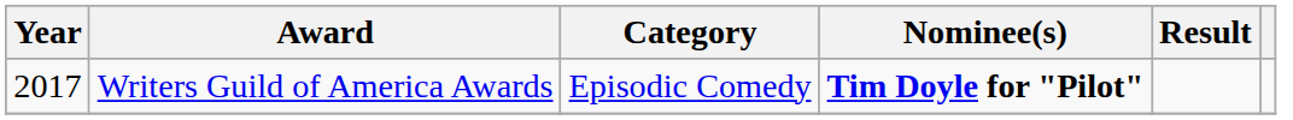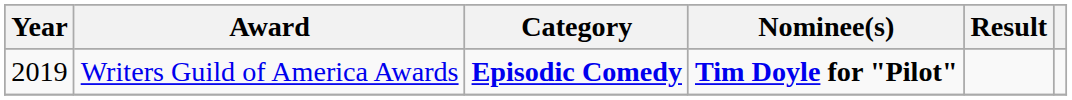 <table class="wikitable plainrowheaders">
 <tr>
 <th scope="col">Year</th>
 <th scope="col">Award</th>
 <th scope="col">Category</th>
 <th scope="col">Nominee(s)</th>
 <th scope="col">Result</th>
 <th scope="col" class="unsortable"></th>
 </tr>
 <tr>
-<td>2017</td>
+<td>2019</td>
 <td><a href='#'>Writers Guild of America Awards</a></td>
-<td><a href='#'>Episodic Comedy</a></td>
+<td><strong><a href='#'>Episodic Comedy</a></strong></td>
 <td><strong><a href='#'>Tim Doyle</a> for "Pilot"</strong></td>
 <td></td>
 <td style="text-align:center;"></td>
 </tr>
 <tr>
 </tr>
 </table>
